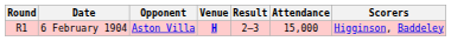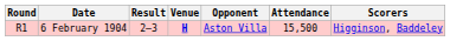 <table class="wikitable" style="font-size:100%; text-align:center">
 <tr>
 <th>Round</th>
 <th>Date</th>
+<th>Result</th>
+<th>Venue</th>
 <th>Opponent</th>
-<th>Venue</th>
-<th>Result</th>
 <th>Attendance</th>
 <th>Scorers</th>
 </tr>
 <tr style="background-color: #FFCCCC;">
 <td>R1</td>
 <td>6 February 1904</td>
+<td>2–3</td>
+<td><strong><a href='#'>H</a></strong></td>
 <td><a href='#'>Aston Villa</a></td>
-<td><strong><a href='#'>H</a></strong></td>
-<td>2–3</td>
-<td>15,000</td>
+<td>15,500</td>
 <td><a href='#'>Higginson</a>, <a href='#'>Baddeley</a></td>
 </tr>
 </table>
